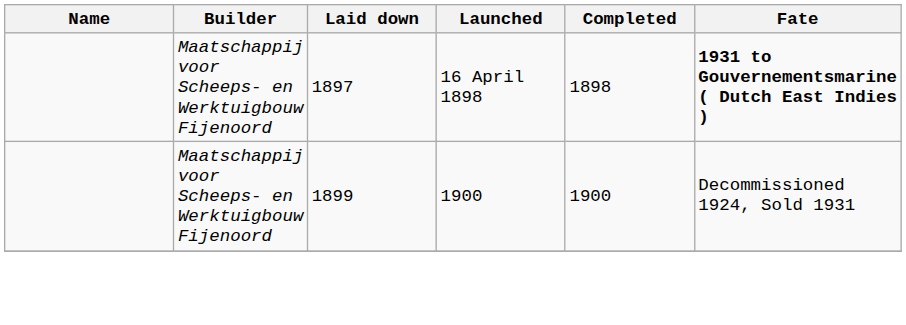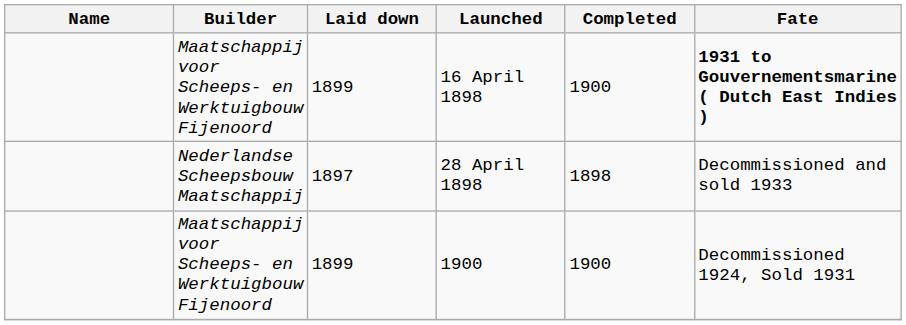 <table class="wikitable">
 <tr>
 <th width="120">Name</th>
 <th width="90">Builder</th>
 <th width="90">Laid down</th>
 <th width="90">Launched</th>
 <th width="90">Completed</th>
 <th width="90">Fate</th>
 </tr>
 <tr>
 <td></td>
 <td><em>Maatschappij voor Scheeps- en Werktuigbouw Fijenoord</em></td>
+<td>1899</td>
+<td>16 April 1898</td>
+<td>1900</td>
+<td><strong>1931 to Gouvernementsmarine ( Dutch East Indies )</strong></td>
+</tr>
+<tr>
+<td></td>
+<td><em>Nederlandse Scheepsbouw Maatschappij</em></td>
 <td>1897</td>
-<td>16 April 1898</td>
+<td>28 April 1898</td>
 <td>1898</td>
-<td><strong>1931 to Gouvernementsmarine ( Dutch East Indies )</strong></td>
+<td>Decommissioned and sold 1933</td>
 </tr>
 <tr>
 <td></td>
 <td><em>Maatschappij voor Scheeps- en Werktuigbouw Fijenoord</em></td>
 <td>1899</td>
 <td>1900</td>
 <td>1900</td>
 <td>Decommissioned 1924, Sold 1931</td>
 </tr>
 <tr>
 </tr>
 </table>
